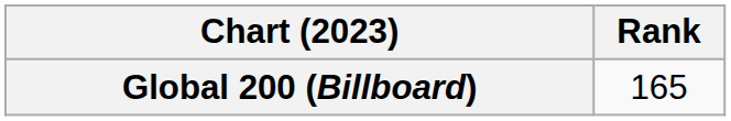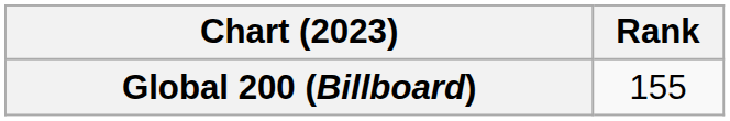 <table class="wikitable plainrowheaders" style="text-align:center">
 <tr>
 <th style="width: 200pt;">Chart (2023)</th>
 <th style="width: 40pt;">Rank</th>
 </tr>
 <tr>
 <th scope="row">Global 200 (<em>Billboard</em>)</th>
-<td>165</td>
+<td>155</td>
 </tr>
 </table>
